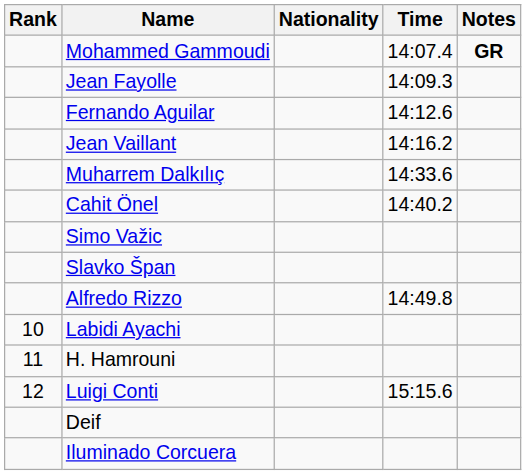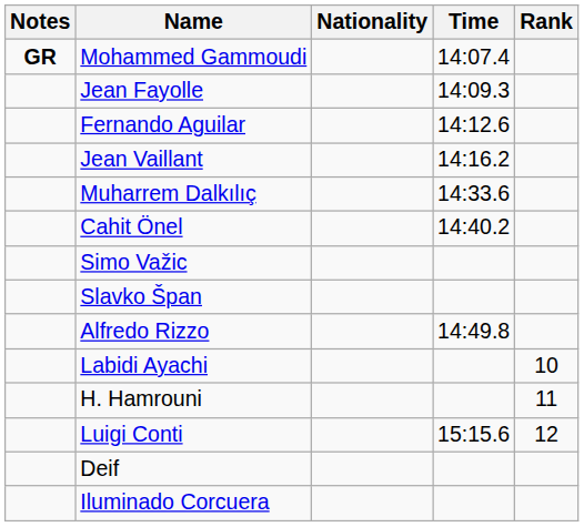 <table class="wikitable sortable" style="text-align:center">
 <tr>
-<th>Rank</th>
+<th>Notes</th>
 <th>Name</th>
 <th>Nationality</th>
 <th>Time</th>
-<th>Notes</th>
+<th>Rank</th>
 </tr>
 <tr>
-<td></td>
+<td><strong>GR</strong></td>
 <td align=left><a href='#'>Mohammed Gammoudi</a></td>
 <td align=left></td>
 <td>14:07.4</td>
-<td><strong>GR</strong></td>
+<td></td>
 </tr>
 <tr>
 <td></td>
 <td align=left><a href='#'>Jean Fayolle</a></td>
 <td align=left></td>
 <td>14:09.3</td>
 <td></td>
 </tr>
 <tr>
 <td></td>
 <td align=left><a href='#'>Fernando Aguilar</a></td>
 <td align=left></td>
 <td>14:12.6</td>
 <td></td>
 </tr>
 <tr>
 <td></td>
 <td align=left><a href='#'>Jean Vaillant</a></td>
 <td align=left></td>
 <td>14:16.2</td>
 <td></td>
 </tr>
 <tr>
 <td></td>
 <td align=left><a href='#'>Muharrem Dalkılıç</a></td>
 <td align=left></td>
 <td>14:33.6</td>
 <td></td>
 </tr>
 <tr>
 <td></td>
 <td align=left><a href='#'>Cahit Önel</a></td>
 <td align=left></td>
 <td>14:40.2</td>
 <td></td>
 </tr>
 <tr>
 <td></td>
 <td align=left><a href='#'>Simo Važic</a></td>
 <td align=left></td>
 <td></td>
 <td></td>
 </tr>
 <tr>
 <td></td>
 <td align=left><a href='#'>Slavko Špan</a></td>
 <td align=left></td>
 <td></td>
 <td></td>
 </tr>
 <tr>
 <td></td>
 <td align=left><a href='#'>Alfredo Rizzo</a></td>
 <td align=left></td>
 <td>14:49.8</td>
 <td></td>
 </tr>
 <tr>
-<td>10</td>
+<td></td>
 <td align=left><a href='#'>Labidi Ayachi</a></td>
 <td align=left></td>
 <td></td>
-<td></td>
+<td>10</td>
 </tr>
 <tr>
-<td>11</td>
+<td></td>
 <td align=left>H. Hamrouni</td>
 <td align=left></td>
 <td></td>
-<td></td>
+<td>11</td>
 </tr>
 <tr>
-<td>12</td>
+<td></td>
 <td align=left><a href='#'>Luigi Conti</a></td>
 <td align=left></td>
 <td>15:15.6</td>
-<td></td>
+<td>12</td>
 </tr>
 <tr>
 <td></td>
 <td align=left>Deif</td>
 <td align=left></td>
 <td></td>
 <td></td>
 </tr>
 <tr>
 <td></td>
 <td align=left><a href='#'>Iluminado Corcuera</a></td>
 <td align=left></td>
 <td></td>
 <td></td>
 </tr>
 </table>
